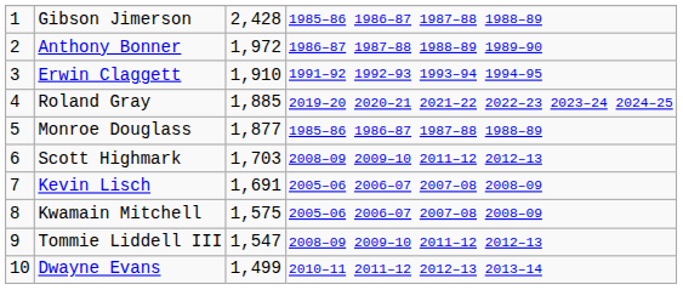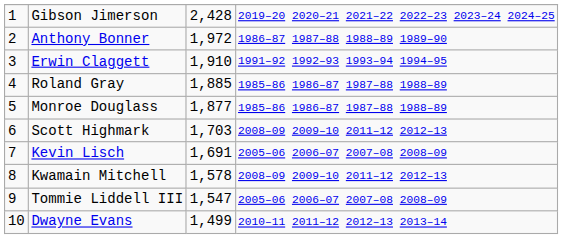 <table class="wikitable">
 <tr>
 </tr>
 <tr>
 <td>1</td>
 <td>Gibson Jimerson</td>
 <td>2,428</td>
-<td style="font-size:80%;"><a href='#'>1985–86</a> <a href='#'>1986–87</a> <a href='#'>1987–88</a> <a href='#'>1988–89</a></td>
+<td style="font-size:80%;"><a href='#'>2019–20</a> <a href='#'>2020–21</a> <a href='#'>2021–22</a> <a href='#'>2022–23</a> <a href='#'>2023–24</a> <a href='#'>2024–25</a></td>
 </tr>
 <tr>
 <td>2</td>
 <td><a href='#'>Anthony Bonner</a></td>
 <td>1,972</td>
 <td style="font-size:80%;"><a href='#'>1986–87</a> <a href='#'>1987–88</a> <a href='#'>1988–89</a> <a href='#'>1989–90</a></td>
 </tr>
 <tr>
 <td>3</td>
 <td><a href='#'>Erwin Claggett</a></td>
 <td>1,910</td>
 <td style="font-size:80%;"><a href='#'>1991–92</a> <a href='#'>1992–93</a> <a href='#'>1993–94</a> <a href='#'>1994–95</a></td>
 </tr>
 <tr>
 <td>4</td>
 <td>Roland Gray</td>
 <td>1,885</td>
-<td style="font-size:80%;"><a href='#'>2019–20</a> <a href='#'>2020–21</a> <a href='#'>2021–22</a> <a href='#'>2022–23</a> <a href='#'>2023–24</a> <a href='#'>2024–25</a></td>
+<td style="font-size:80%;"><a href='#'>1985–86</a> <a href='#'>1986–87</a> <a href='#'>1987–88</a> <a href='#'>1988–89</a></td>
 </tr>
 <tr>
 <td>5</td>
 <td>Monroe Douglass</td>
 <td>1,877</td>
 <td style="font-size:80%;"><a href='#'>1985–86</a> <a href='#'>1986–87</a> <a href='#'>1987–88</a> <a href='#'>1988–89</a></td>
 </tr>
 <tr>
 <td>6</td>
 <td>Scott Highmark</td>
 <td>1,703</td>
 <td style="font-size:80%;"><a href='#'>2008–09</a> <a href='#'>2009–10</a> <a href='#'>2011–12</a> <a href='#'>2012–13</a></td>
 </tr>
 <tr>
 <td>7</td>
 <td><a href='#'>Kevin Lisch</a></td>
 <td>1,691</td>
 <td style="font-size:80%;"><a href='#'>2005–06</a> <a href='#'>2006–07</a> <a href='#'>2007–08</a> <a href='#'>2008–09</a></td>
 </tr>
 <tr>
 <td>8</td>
 <td>Kwamain Mitchell</td>
-<td>1,575</td>
-<td style="font-size:80%;"><a href='#'>2005–06</a> <a href='#'>2006–07</a> <a href='#'>2007–08</a> <a href='#'>2008–09</a></td>
+<td>1,578</td>
+<td style="font-size:80%;"><a href='#'>2008–09</a> <a href='#'>2009–10</a> <a href='#'>2011–12</a> <a href='#'>2012–13</a></td>
 </tr>
 <tr>
 <td>9</td>
 <td>Tommie Liddell III</td>
 <td>1,547</td>
-<td style="font-size:80%;"><a href='#'>2008–09</a> <a href='#'>2009–10</a> <a href='#'>2011–12</a> <a href='#'>2012–13</a></td>
+<td style="font-size:80%;"><a href='#'>2005–06</a> <a href='#'>2006–07</a> <a href='#'>2007–08</a> <a href='#'>2008–09</a></td>
 </tr>
 <tr>
 <td>10</td>
 <td><a href='#'>Dwayne Evans</a></td>
 <td>1,499</td>
 <td style="font-size:80%;"><a href='#'>2010–11</a> <a href='#'>2011–12</a> <a href='#'>2012–13</a> <a href='#'>2013–14</a></td>
 </tr>
 </table>
